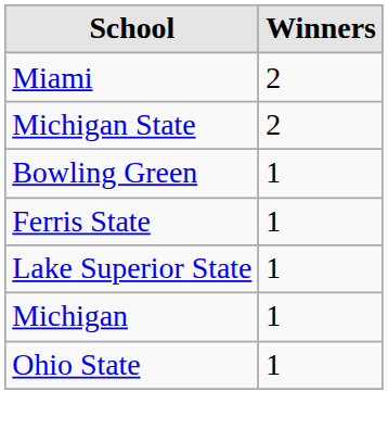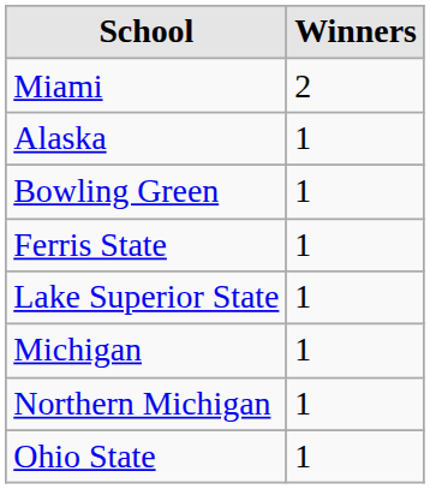 <table class="wikitable">
 <tr>
 <th style="background:#e5e5e5;">School</th>
 <th style="background:#e5e5e5;">Winners</th>
 </tr>
 <tr>
 <td><a href='#'>Miami</a></td>
 <td>2</td>
 </tr>
 <tr>
-<td><a href='#'>Michigan State</a></td>
-<td>2</td>
+<td><a href='#'>Alaska</a></td>
+<td>1</td>
 </tr>
 <tr>
 <td><a href='#'>Bowling Green</a></td>
 <td>1</td>
 </tr>
 <tr>
 <td><a href='#'>Ferris State</a></td>
 <td>1</td>
 </tr>
 <tr>
 <td><a href='#'>Lake Superior State</a></td>
 <td>1</td>
 </tr>
 <tr>
 <td><a href='#'>Michigan</a></td>
 <td>1</td>
 </tr>
 <tr>
+<td><a href='#'>Northern Michigan</a></td>
+<td>1</td>
+</tr>
+<tr>
 <td><a href='#'>Ohio State</a></td>
 <td>1</td>
 </tr>
 </table>
